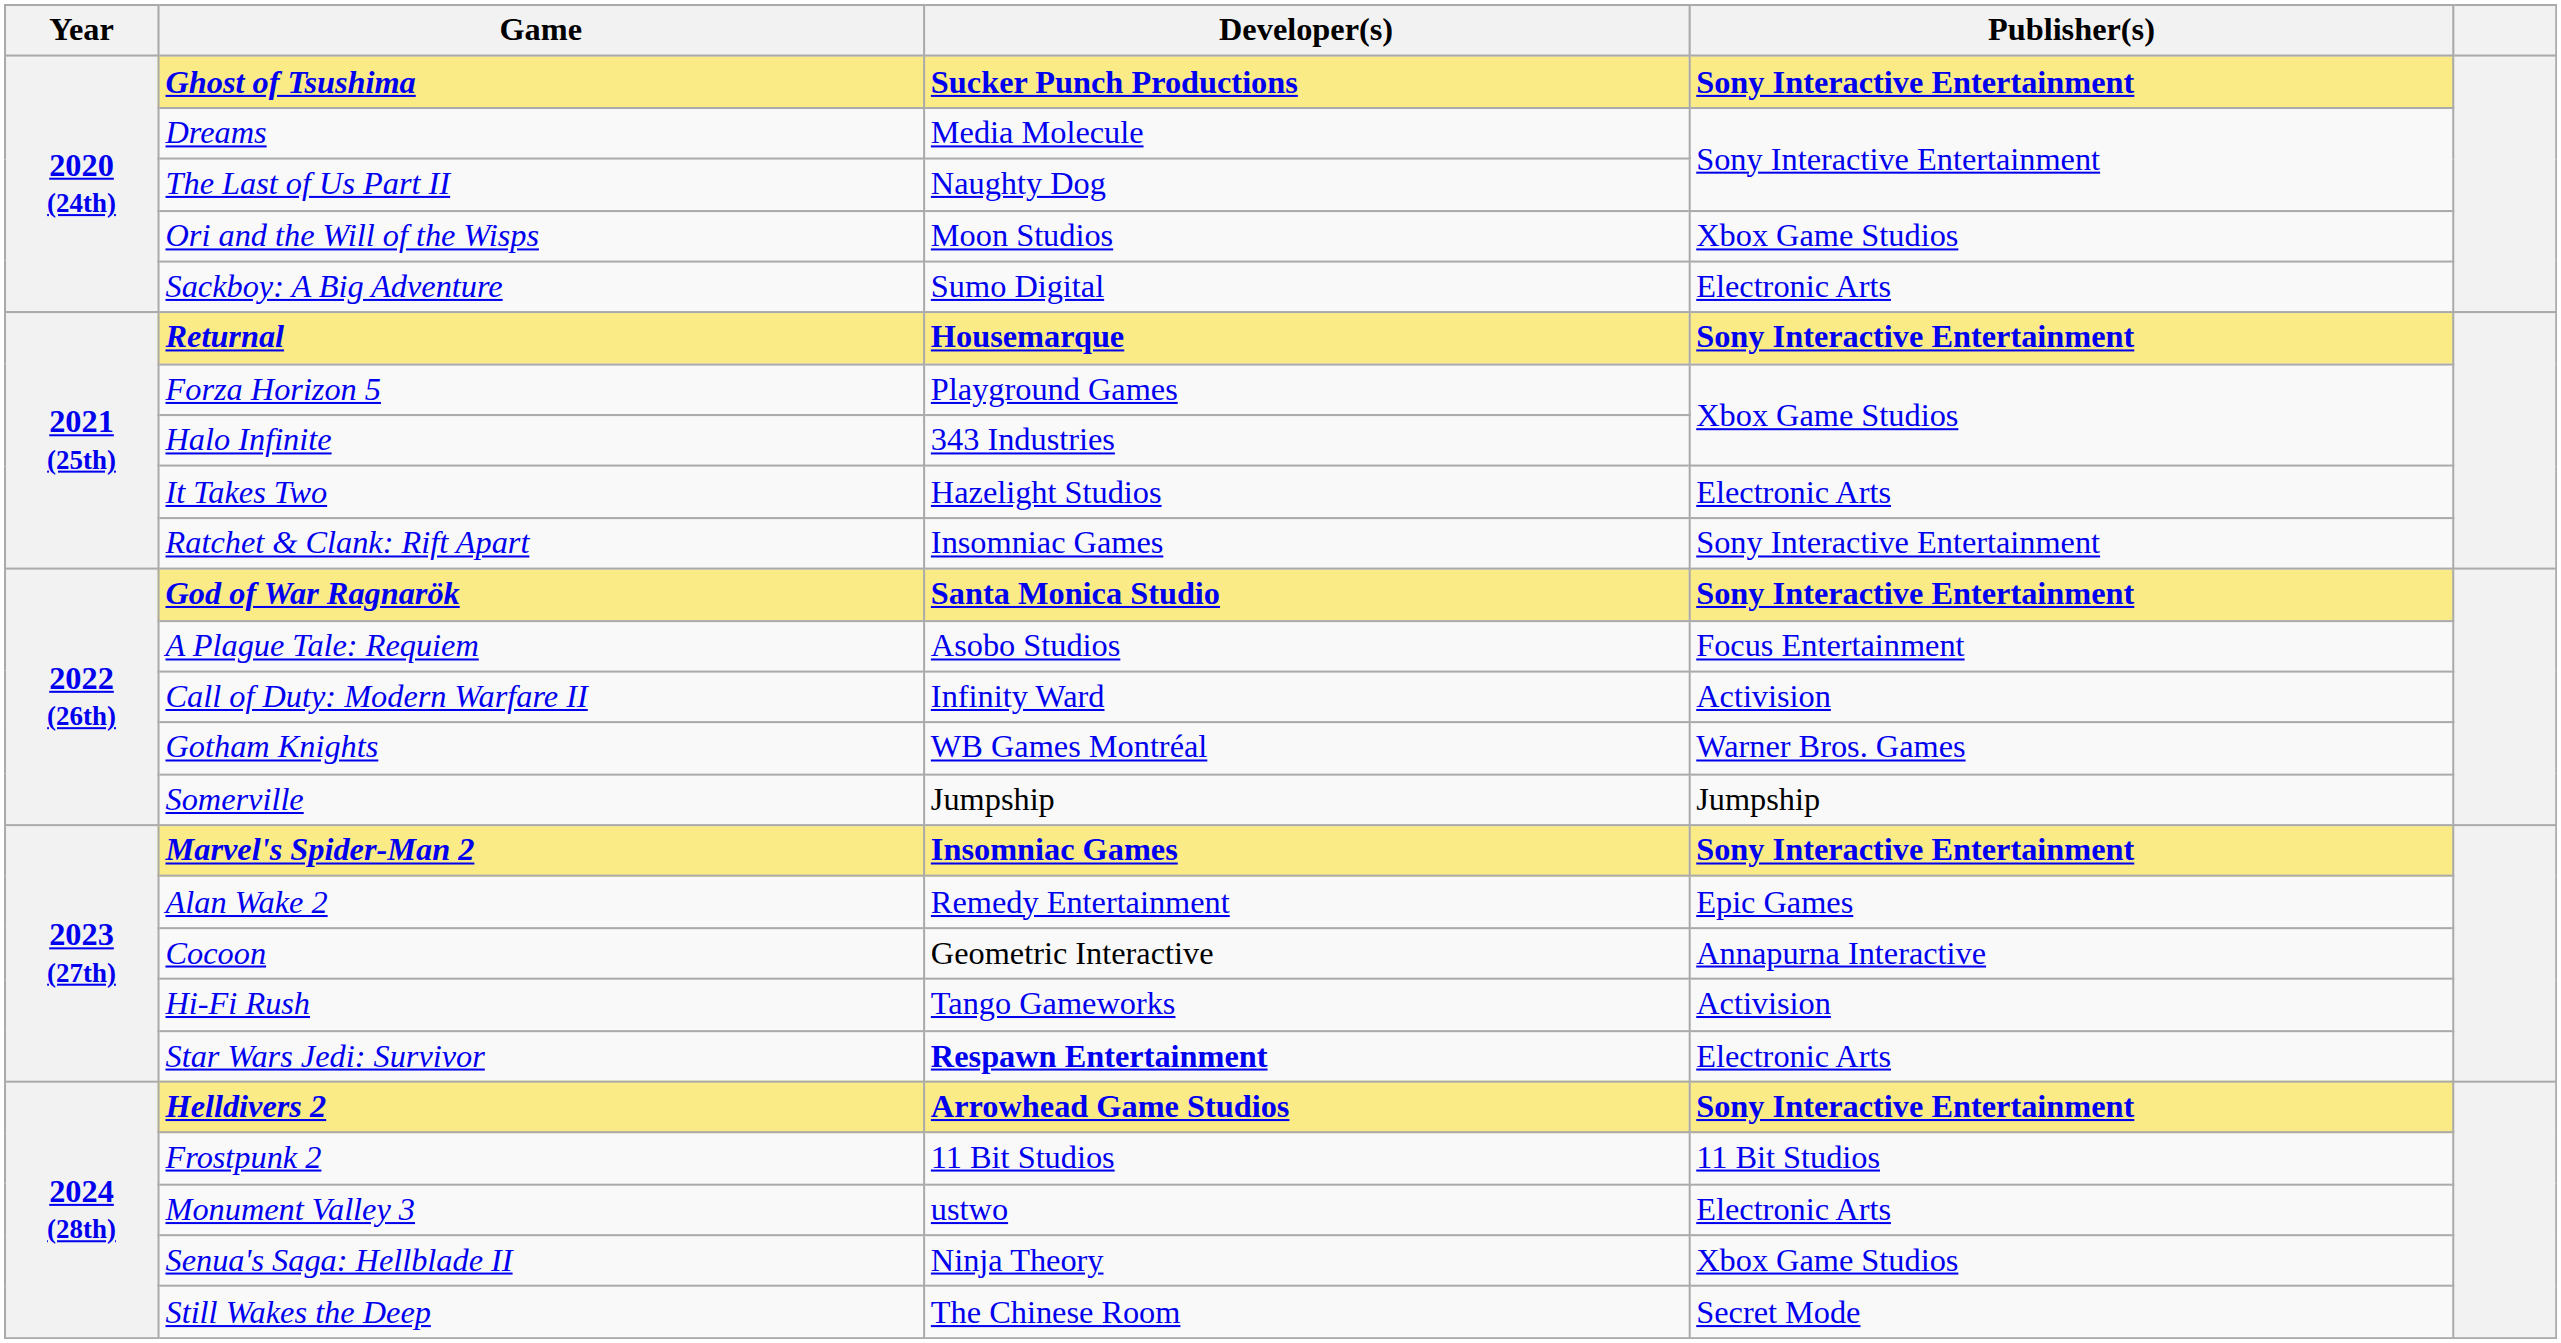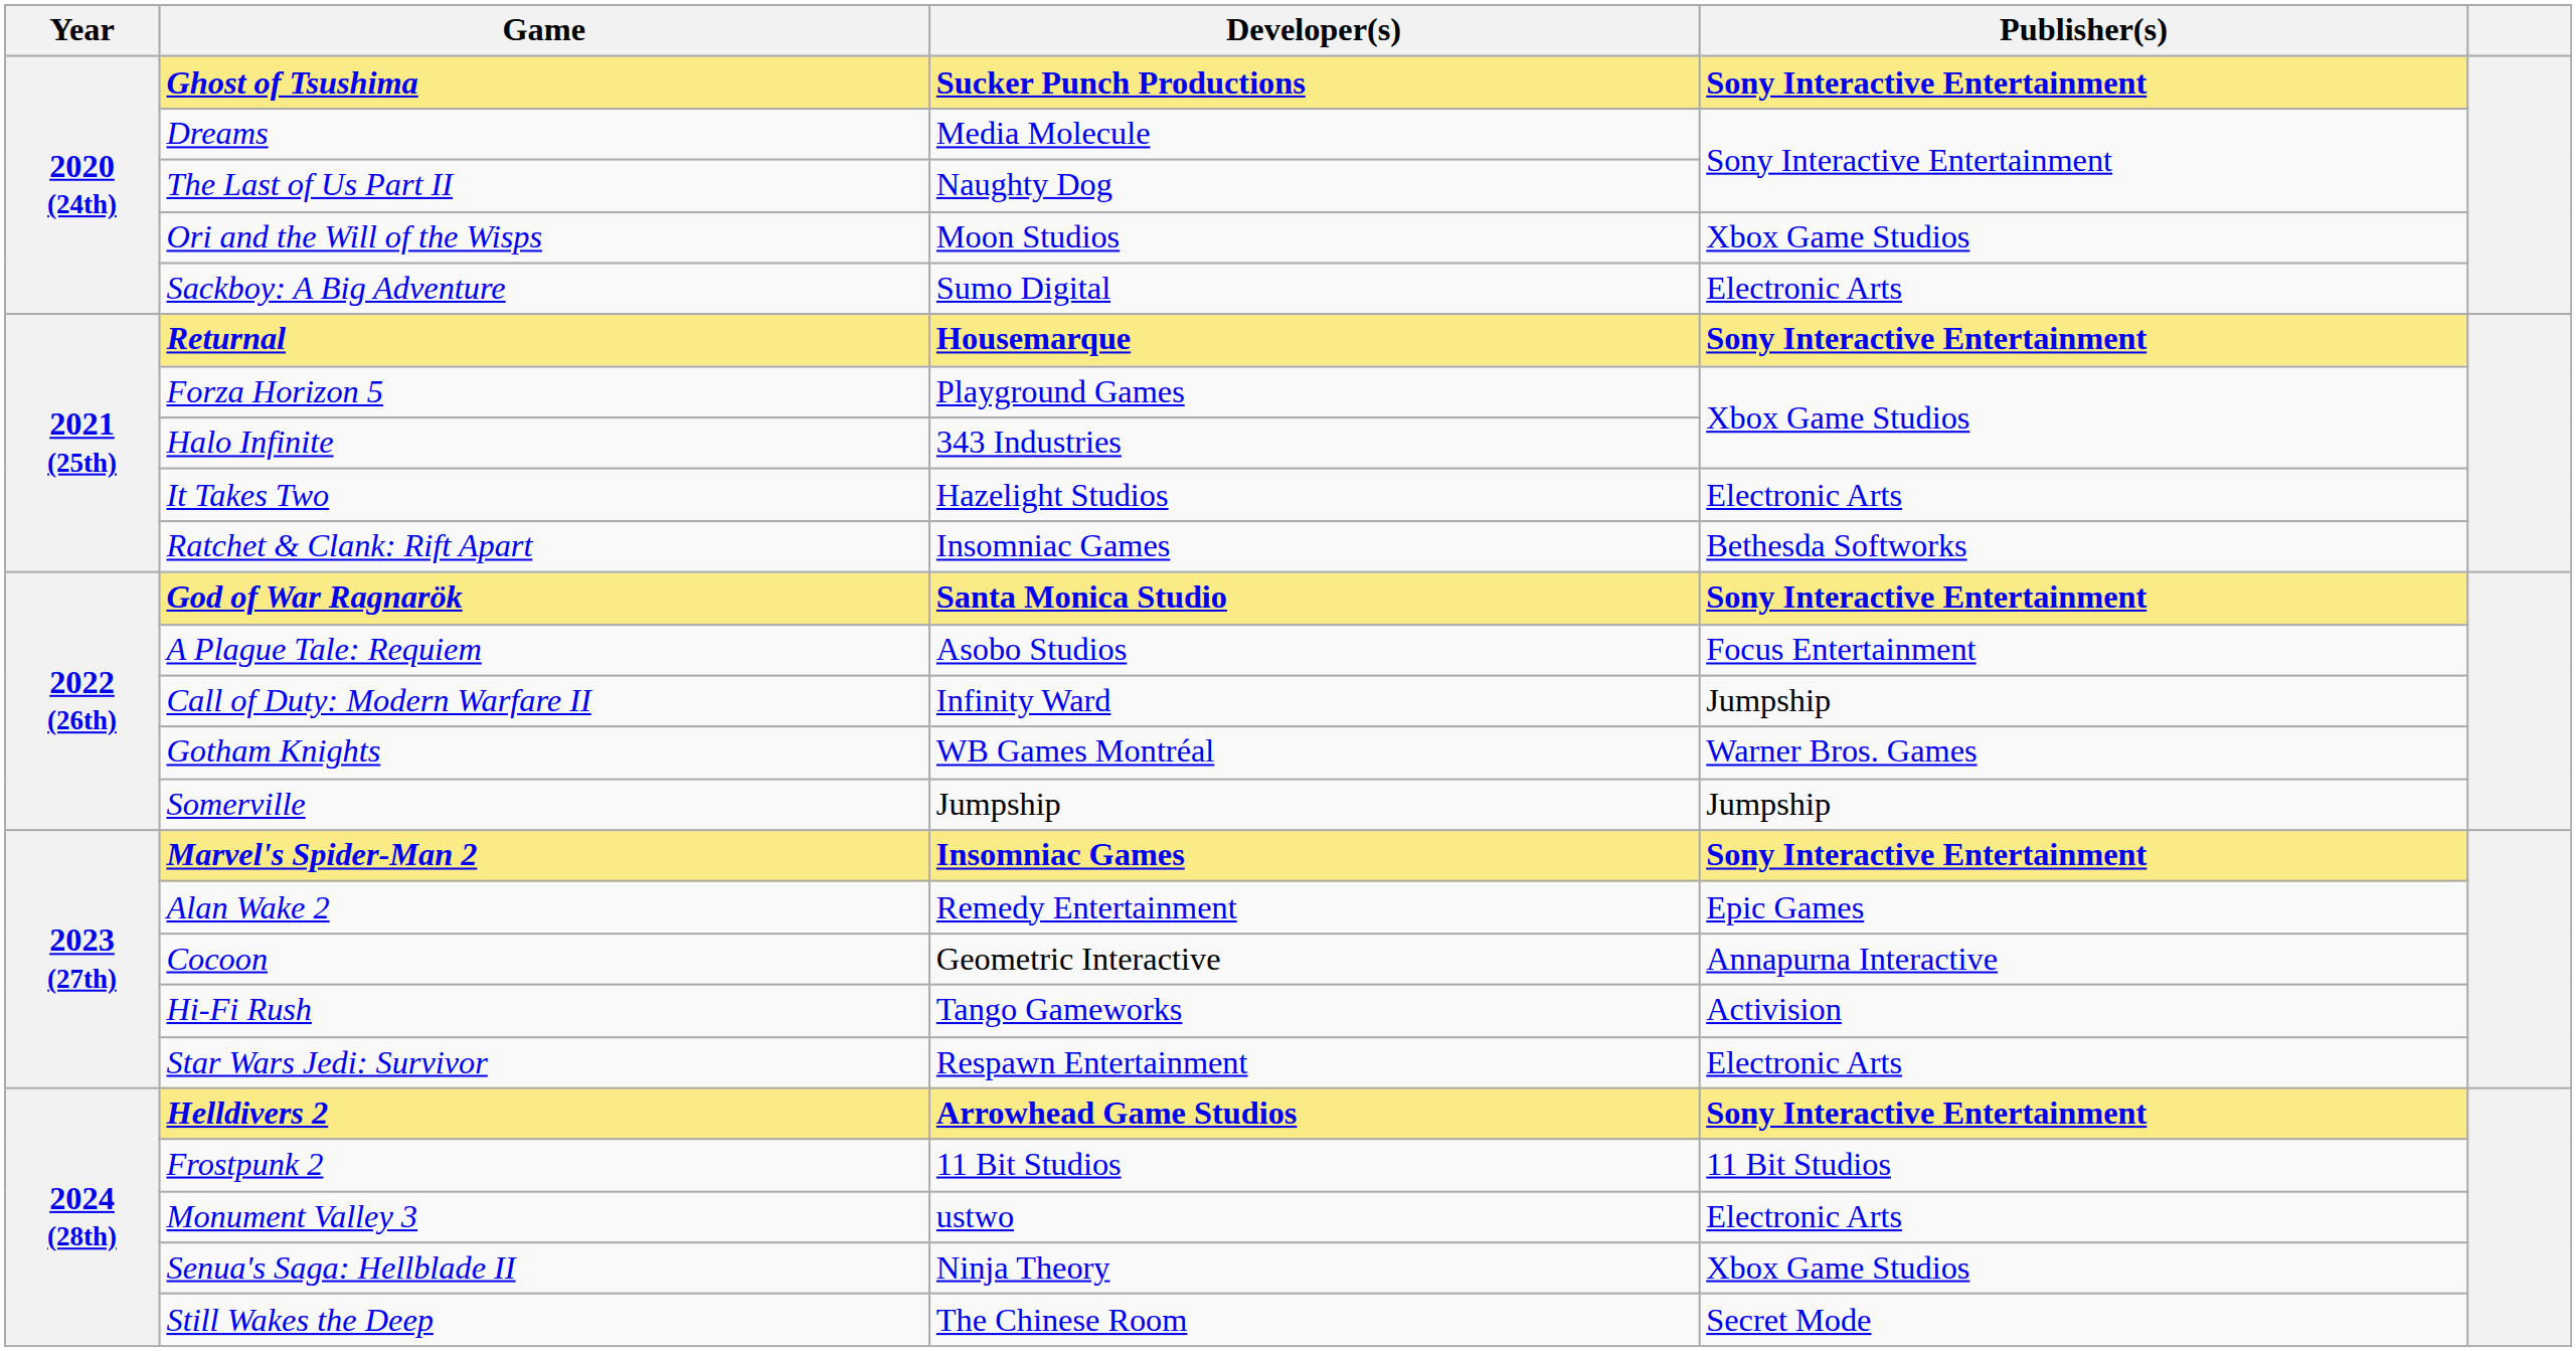 <table class="wikitable sortable" style="width:100%;">
 <tr style="background:#bebebe">
 <th scope="col" style="width:6%;">Year</th>
 <th scope="col" style="width:30%;">Game</th>
 <th scope="col" style="width:30%;">Developer(s)</th>
 <th scope="col" style="width:30%;">Publisher(s)</th>
 <th scope="col" style="width:4%;" class="unsortable"></th>
 </tr>
 <tr>
 <th scope="row" rowspan="5" style="text-align:center"><a href='#'>2020</a> <br><small><a href='#'>(24th)</a> </small></th>
 <td style="background:#FAEB86"><strong><em><a href='#'>Ghost of Tsushima</a></em></strong></td>
 <td style="background:#FAEB86"><strong><a href='#'>Sucker Punch Productions</a></strong></td>
 <td style="background:#FAEB86"><strong><a href='#'>Sony Interactive Entertainment</a></strong></td>
 <th scope="row" rowspan="5" style="text-align;center;"></th>
 </tr>
 <tr>
 <td><em><a href='#'>Dreams</a></em></td>
 <td><a href='#'>Media Molecule</a></td>
 <td rowspan="2"><a href='#'>Sony Interactive Entertainment</a></td>
 </tr>
 <tr>
 <td><em><a href='#'>The Last of Us Part II</a></em></td>
 <td><a href='#'>Naughty Dog</a></td>
 </tr>
 <tr>
 <td><em><a href='#'>Ori and the Will of the Wisps</a></em></td>
 <td><a href='#'>Moon Studios</a></td>
 <td><a href='#'>Xbox Game Studios</a></td>
 </tr>
 <tr>
 <td><em><a href='#'>Sackboy: A Big Adventure</a></em></td>
 <td><a href='#'>Sumo Digital</a></td>
 <td><a href='#'>Electronic Arts</a></td>
 </tr>
 <tr>
 <th scope="row" rowspan="5" style="text-align:center"><a href='#'>2021</a> <br><small><a href='#'>(25th)</a> </small></th>
 <td style="background:#FAEB86"><strong><em><a href='#'>Returnal</a></em></strong></td>
 <td style="background:#FAEB86"><strong><a href='#'>Housemarque</a></strong></td>
 <td style="background:#FAEB86"><strong><a href='#'>Sony Interactive Entertainment</a></strong></td>
 <th scope="row" rowspan="5" style="text-align;center;"></th>
 </tr>
 <tr>
 <td><em><a href='#'>Forza Horizon 5</a></em></td>
 <td><a href='#'>Playground Games</a></td>
 <td rowspan="2"><a href='#'>Xbox Game Studios</a></td>
 </tr>
 <tr>
 <td><em><a href='#'>Halo Infinite</a></em></td>
 <td><a href='#'>343 Industries</a></td>
 </tr>
 <tr>
 <td><em><a href='#'>It Takes Two</a></em></td>
 <td><a href='#'>Hazelight Studios</a></td>
 <td><a href='#'>Electronic Arts</a></td>
 </tr>
 <tr>
 <td><em><a href='#'>Ratchet & Clank: Rift Apart</a></em></td>
 <td><a href='#'>Insomniac Games</a></td>
-<td><a href='#'>Sony Interactive Entertainment</a></td>
+<td><a href='#'>Bethesda Softworks</a></td>
 </tr>
 <tr>
 <th scope="row" rowspan="5" style="text-align:center"><a href='#'>2022</a> <br><small><a href='#'>(26th)</a> </small></th>
 <td style="background:#FAEB86"><strong><em><a href='#'>God of War Ragnarök</a></em></strong></td>
 <td style="background:#FAEB86"><strong><a href='#'>Santa Monica Studio</a></strong></td>
 <td style="background:#FAEB86"><strong><a href='#'>Sony Interactive Entertainment</a></strong></td>
 <th scope="row" rowspan="5" style="text-align;center;"></th>
 </tr>
 <tr>
 <td><em><a href='#'>A Plague Tale: Requiem</a></em></td>
 <td><a href='#'>Asobo Studios</a></td>
 <td><a href='#'>Focus Entertainment</a></td>
 </tr>
 <tr>
 <td><em><a href='#'>Call of Duty: Modern Warfare II</a></em></td>
 <td><a href='#'>Infinity Ward</a></td>
-<td><a href='#'>Activision</a></td>
+<td>Jumpship</td>
 </tr>
 <tr>
 <td><em><a href='#'>Gotham Knights</a></em></td>
 <td><a href='#'>WB Games Montréal</a></td>
 <td><a href='#'>Warner Bros. Games</a></td>
 </tr>
 <tr>
 <td><em><a href='#'>Somerville</a></em></td>
 <td>Jumpship</td>
 <td>Jumpship</td>
 </tr>
 <tr>
 <th scope="row" rowspan="5" style="text-align:center"><a href='#'>2023</a> <br><small><a href='#'>(27th)</a> </small></th>
 <td style="background:#FAEB86"><strong><em><a href='#'>Marvel's Spider-Man 2</a></em></strong></td>
 <td style="background:#FAEB86"><strong><a href='#'>Insomniac Games</a></strong></td>
 <td style="background:#FAEB86"><strong><a href='#'>Sony Interactive Entertainment</a></strong></td>
 <th scope="row" rowspan="5" style="text-align;center;"></th>
 </tr>
 <tr>
 <td><em><a href='#'>Alan Wake 2</a></em></td>
 <td><a href='#'>Remedy Entertainment</a></td>
 <td><a href='#'>Epic Games</a></td>
 </tr>
 <tr>
 <td><em><a href='#'>Cocoon</a></em></td>
 <td>Geometric Interactive</td>
 <td><a href='#'>Annapurna Interactive</a></td>
 </tr>
 <tr>
 <td><em><a href='#'>Hi-Fi Rush</a></em></td>
 <td><a href='#'>Tango Gameworks</a></td>
 <td><a href='#'>Activision</a></td>
 </tr>
 <tr>
 <td><em><a href='#'>Star Wars Jedi: Survivor</a></em></td>
-<td><strong><a href='#'>Respawn Entertainment</a></strong></td>
+<td><a href='#'>Respawn Entertainment</a></td>
 <td><a href='#'>Electronic Arts</a></td>
 </tr>
 <tr>
 <th scope="row" rowspan="5" style="text-align:center"><a href='#'>2024</a> <br><small><a href='#'>(28th)</a> </small></th>
 <td style="background:#FAEB86"><strong><em><a href='#'>Helldivers 2</a></em></strong></td>
 <td style="background:#FAEB86"><strong><a href='#'>Arrowhead Game Studios</a></strong></td>
 <td style="background:#FAEB86"><strong><a href='#'>Sony Interactive Entertainment</a></strong></td>
 <th scope="row" rowspan="5" style="text-align;center;"></th>
 </tr>
 <tr>
 <td><em><a href='#'>Frostpunk 2</a></em></td>
 <td><a href='#'>11 Bit Studios</a></td>
 <td><a href='#'>11 Bit Studios</a></td>
 </tr>
 <tr>
 <td><em><a href='#'>Monument Valley 3</a></em></td>
 <td><a href='#'>ustwo</a></td>
 <td><a href='#'>Electronic Arts</a></td>
 </tr>
 <tr>
 <td><em><a href='#'>Senua's Saga: Hellblade II</a></em></td>
 <td><a href='#'>Ninja Theory</a></td>
 <td><a href='#'>Xbox Game Studios</a></td>
 </tr>
 <tr>
 <td><em><a href='#'>Still Wakes the Deep</a></em></td>
 <td><a href='#'>The Chinese Room</a></td>
 <td><a href='#'>Secret Mode</a></td>
 </tr>
 </table>
